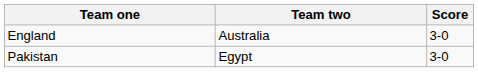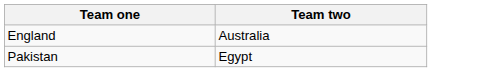 <table class="wikitable">
 <tr>
 <th width=250>Team one</th>
 <th width=250>Team two</th>
-<th width=50>Score</th>
 </tr>
 <tr>
 <td> England</td>
 <td> Australia</td>
-<td>3-0</td>
 </tr>
 <tr>
 <td> Pakistan</td>
 <td> Egypt</td>
-<td>3-0</td>
 </tr>
 </table>
